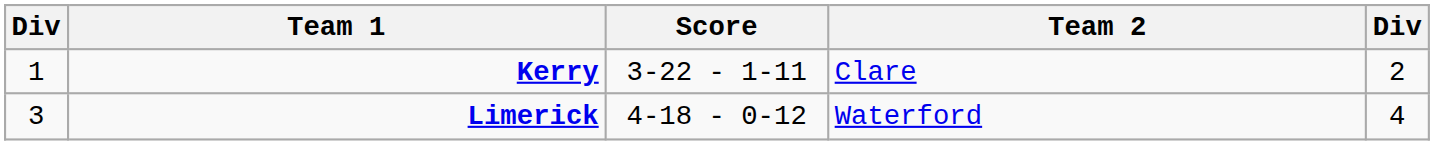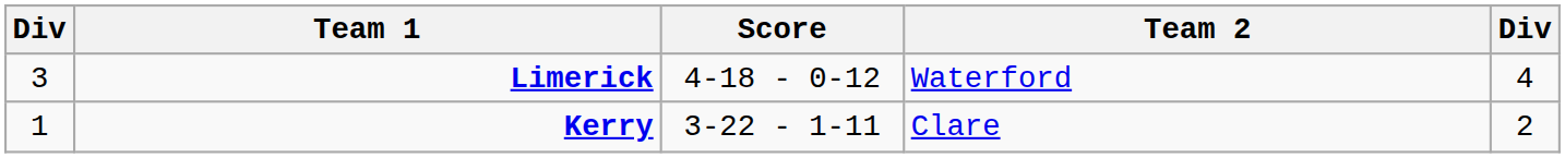 <table class="wikitable sortable" style="text-align:center">
 <tr>
 <th>Div</th>
 <th width="250">Team 1</th>
 <th width="100">Score</th>
 <th width="250">Team 2</th>
 <th>Div</th>
 </tr>
 <tr>
+<td>3</td>
+<td style="text-align:right"><strong><a href='#'>Limerick</a> </strong></td>
+<td>4-18 - 0-12</td>
+<td style="text-align:left"> <a href='#'>Waterford</a></td>
+<td>4</td>
+</tr>
+<tr>
 <td>1</td>
 <td style="text-align:right"><strong><a href='#'>Kerry</a> </strong></td>
 <td>3-22 - 1-11</td>
 <td style="text-align:left"> <a href='#'>Clare</a></td>
 <td>2</td>
 </tr>
-<tr>
-<td>3</td>
-<td style="text-align:right"><strong><a href='#'>Limerick</a> </strong></td>
-<td>4-18 - 0-12</td>
-<td style="text-align:left"> <a href='#'>Waterford</a></td>
-<td>4</td>
-</tr>
 </table>
